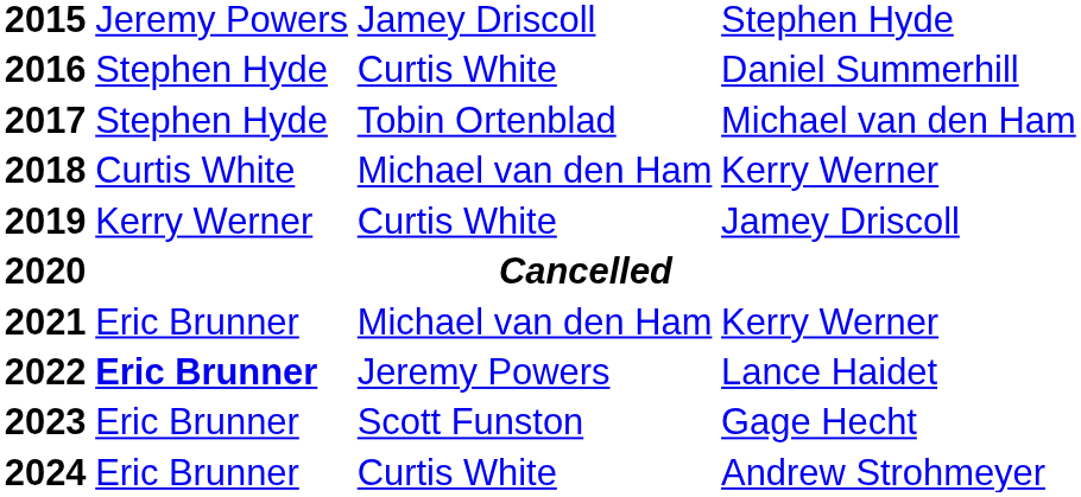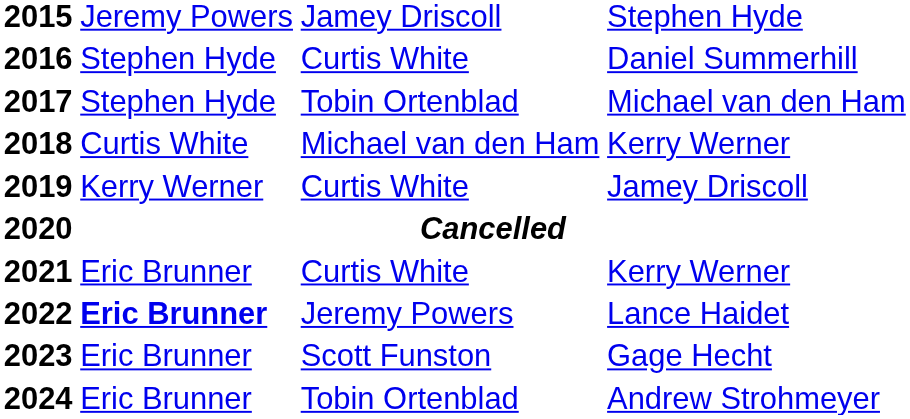 <table>
 <tr>
 <th>2015</th>
 <td> <a href='#'>Jeremy Powers</a></td>
 <td> <a href='#'>Jamey Driscoll</a></td>
 <td> <a href='#'>Stephen Hyde</a></td>
 </tr>
 <tr>
 <th>2016</th>
 <td> <a href='#'>Stephen Hyde</a></td>
 <td> <a href='#'>Curtis White</a></td>
 <td> <a href='#'>Daniel Summerhill</a></td>
 </tr>
 <tr>
 <th>2017</th>
 <td> <a href='#'>Stephen Hyde</a></td>
 <td> <a href='#'>Tobin Ortenblad</a></td>
 <td> <a href='#'>Michael van den Ham</a></td>
 </tr>
 <tr>
 <th>2018</th>
 <td> <a href='#'>Curtis White</a></td>
 <td> <a href='#'>Michael van den Ham</a></td>
 <td> <a href='#'>Kerry Werner</a></td>
 </tr>
 <tr>
 <th>2019</th>
 <td> <a href='#'>Kerry Werner</a></td>
 <td> <a href='#'>Curtis White</a></td>
 <td> <a href='#'>Jamey Driscoll</a></td>
 </tr>
 <tr>
 <th>2020</th>
 <th colspan=3 align=center><em>Cancelled</em></th>
 </tr>
 <tr>
 <th>2021</th>
 <td> <a href='#'>Eric Brunner</a></td>
-<td> <a href='#'>Michael van den Ham</a></td>
+<td> <a href='#'>Curtis White</a></td>
 <td> <a href='#'>Kerry Werner</a></td>
 </tr>
 <tr>
 <th>2022</th>
 <td><strong> <a href='#'>Eric Brunner</a></strong></td>
 <td> <a href='#'>Jeremy Powers</a></td>
 <td> <a href='#'>Lance Haidet</a></td>
 </tr>
 <tr>
 <th>2023</th>
 <td> <a href='#'>Eric Brunner</a></td>
 <td> <a href='#'>Scott Funston</a></td>
 <td> <a href='#'>Gage Hecht</a></td>
 </tr>
 <tr>
 <th>2024</th>
 <td> <a href='#'>Eric Brunner</a></td>
-<td> <a href='#'>Curtis White</a></td>
+<td> <a href='#'>Tobin Ortenblad</a></td>
 <td> <a href='#'>Andrew Strohmeyer</a></td>
 </tr>
 </table>
